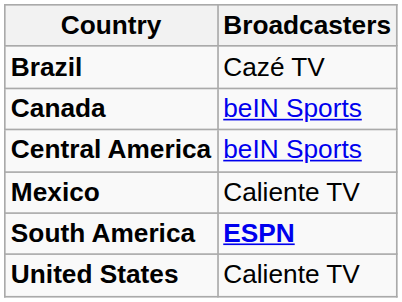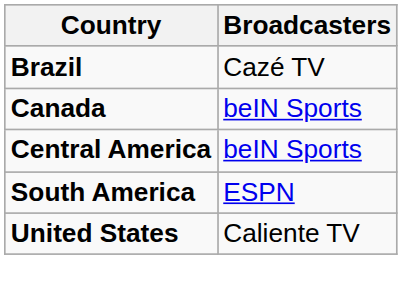 <table class="wikitable" border="2">
 <tr>
 <th>Country</th>
 <th>Broadcasters</th>
 </tr>
 <tr>
 <td><strong>Brazil</strong></td>
 <td>Cazé TV</td>
 </tr>
 <tr>
 <td><strong>Canada</strong></td>
 <td><a href='#'>beIN Sports</a></td>
 </tr>
 <tr>
 <td><strong>Central America</strong></td>
 <td><a href='#'>beIN Sports</a></td>
 </tr>
 <tr>
-<td><strong>Mexico</strong></td>
-<td>Caliente TV</td>
-</tr>
-<tr>
 <td><strong>South America</strong></td>
-<td><strong><a href='#'>ESPN</a></strong></td>
+<td><a href='#'>ESPN</a></td>
 </tr>
 <tr>
 <td><strong>United States</strong></td>
 <td>Caliente TV</td>
 </tr>
 </table>
